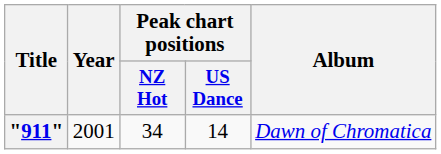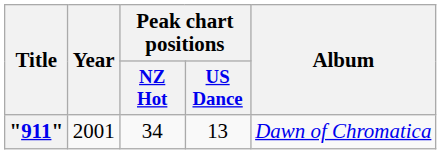 <table class="wikitable plainrowheaders" style="text-align:center">
 <tr>
 <th rowspan="2" scope="col">Title</th>
 <th rowspan="2" scope="col">Year</th>
 <th colspan="2" style="max-width: 8em;">Peak chart positions</th>
 <th rowspan="2" scope="col">Album</th>
 </tr>
 <tr>
 <th scope="col" style="width:3em;font-size:90%;"><a href='#'>NZ<br>Hot</a><br></th>
 <th scope="col" style="width:3em;font-size:90%;"><a href='#'>US<br>Dance</a><br></th>
 </tr>
 <tr>
 <th scope="row">"<a href='#'>911</a>"<br></th>
 <td>2001</td>
 <td>34</td>
-<td>14</td>
+<td>13</td>
 <td><em><a href='#'>Dawn of Chromatica</a></em></td>
 </tr>
 </table>
